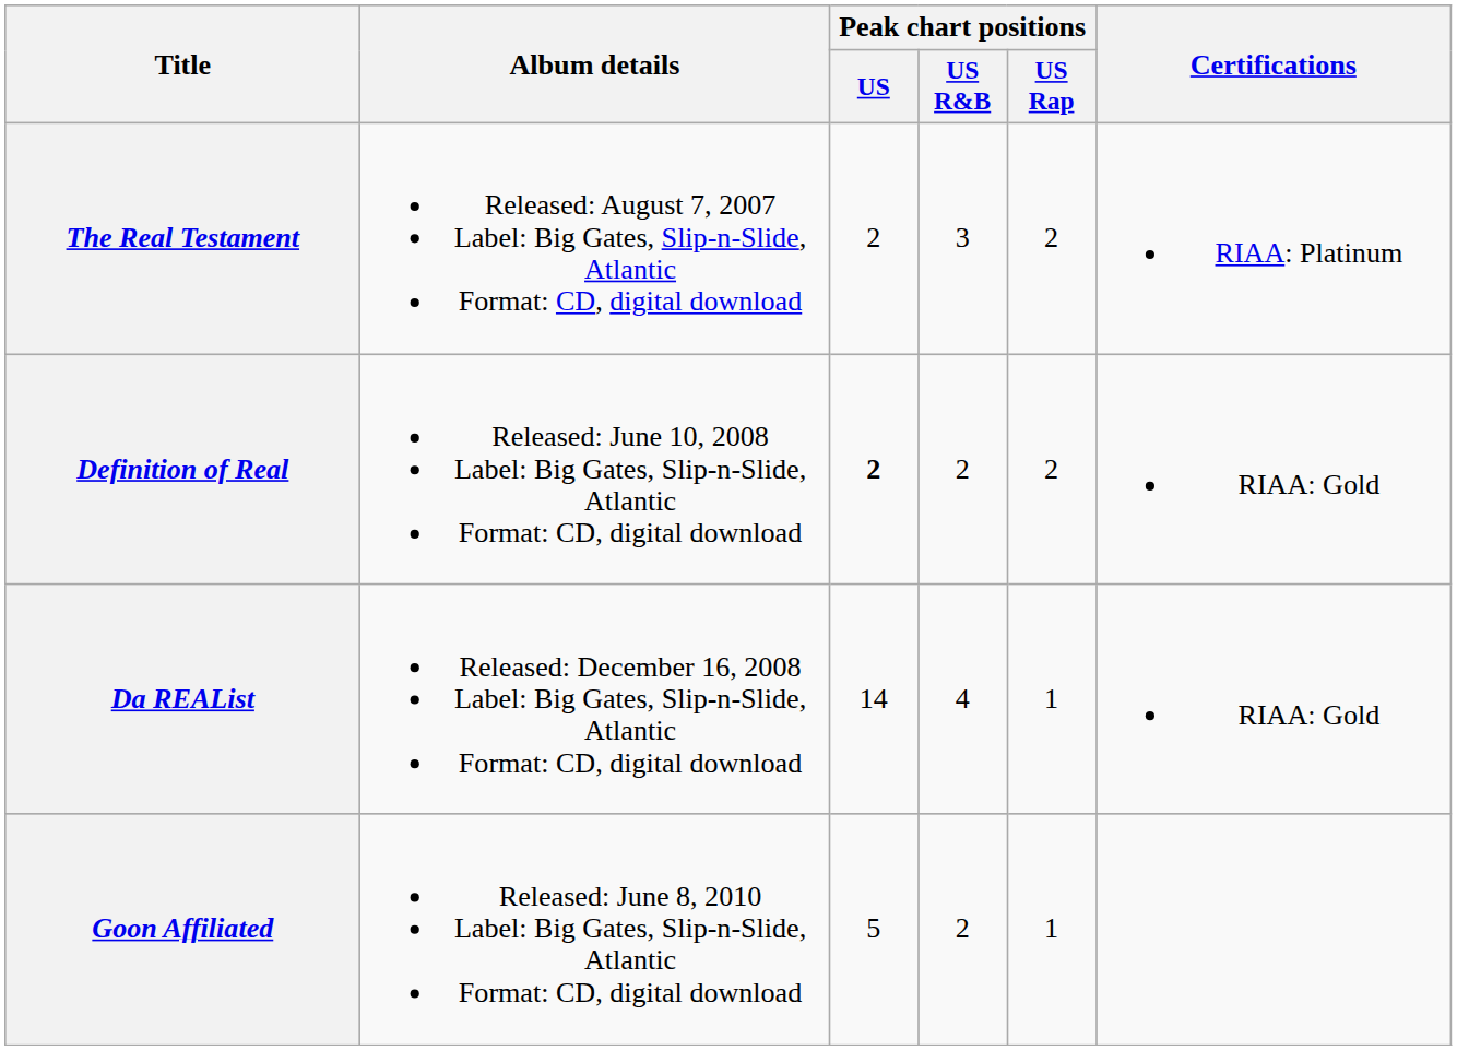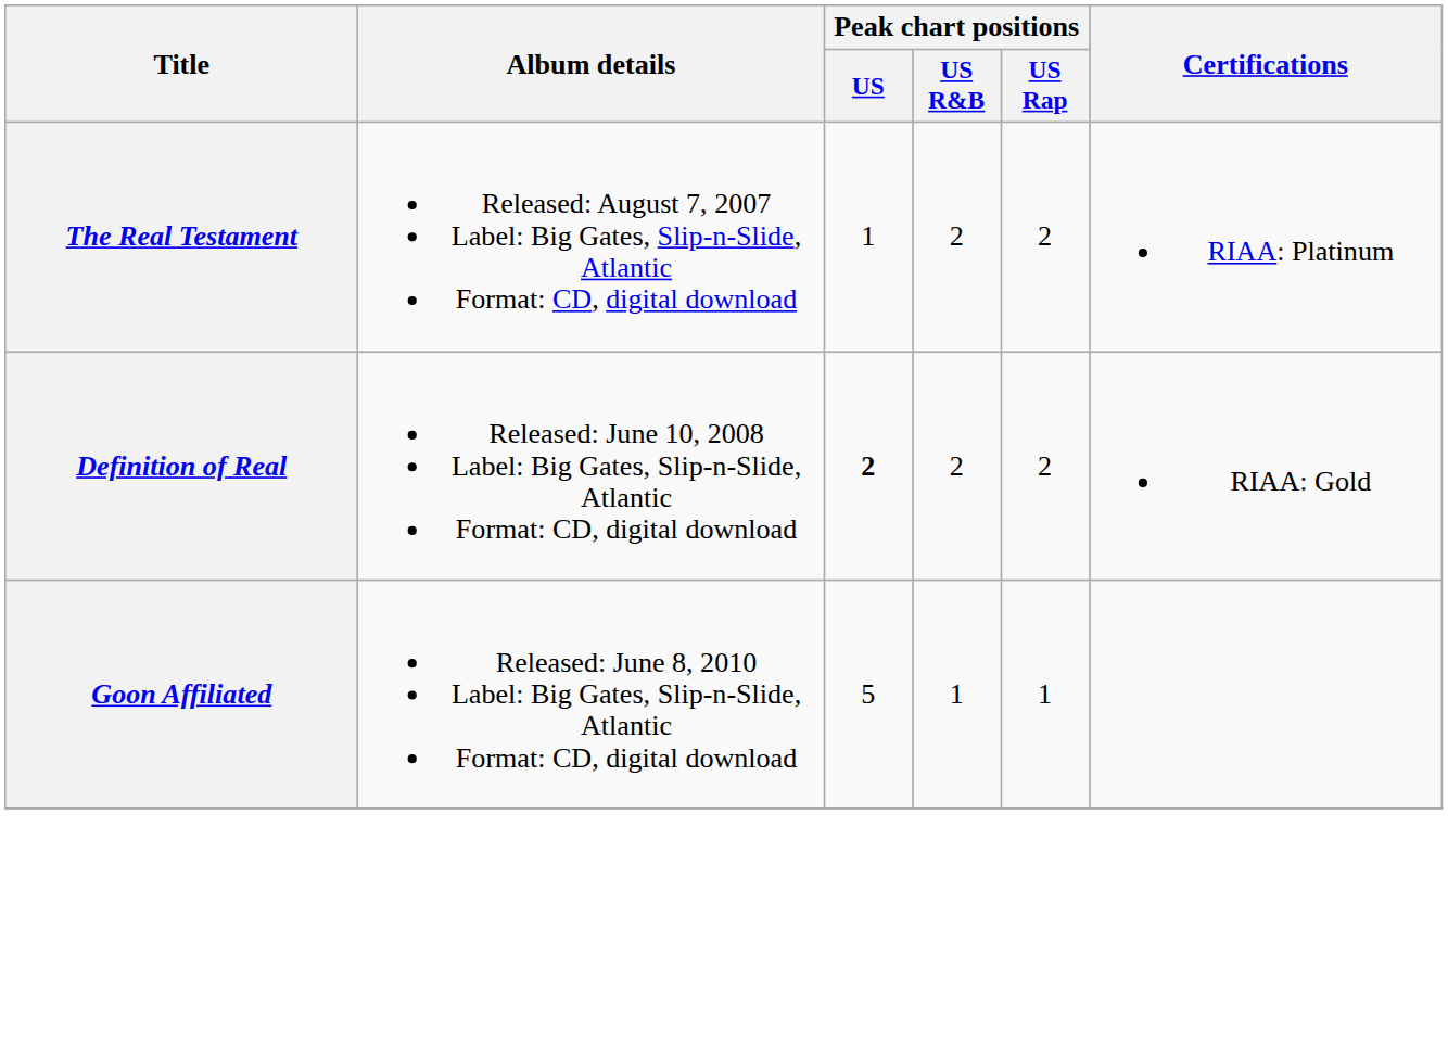 <table class="wikitable plainrowheaders" style="text-align:center;">
 <tr>
 <th scope="col" rowspan="2" style="width:12em;">Title</th>
 <th scope="col" rowspan="2" style="width:16em;">Album details</th>
 <th scope="col" colspan="3">Peak chart positions</th>
 <th scope="col" rowspan="2" style="width:12em;"><a href='#'>Certifications</a></th>
 </tr>
 <tr>
 <th style="width:3em;font-size:90%;"><a href='#'>US</a><br></th>
 <th style="width:3em;font-size:90%;"><a href='#'>US<br>R&B</a><br></th>
 <th style="width:3em;font-size:90%;"><a href='#'>US<br>Rap</a><br></th>
 </tr>
 <tr>
 <th scope="row"><em><a href='#'>The Real Testament</a></em></th>
 <td><br><ul><li>Released: August 7, 2007</li><li>Label: Big Gates, <a href='#'>Slip-n-Slide</a>, <a href='#'>Atlantic</a></li><li>Format: <a href='#'>CD</a>, <a href='#'>digital download</a></li></ul></td>
+<td>1</td>
 <td>2</td>
-<td>3</td>
 <td>2</td>
 <td><br><ul><li><a href='#'>RIAA</a>: Platinum</li></ul></td>
 </tr>
 <tr>
 <th scope="row"><em><a href='#'>Definition of Real</a></em></th>
 <td><br><ul><li>Released: June 10, 2008</li><li>Label: Big Gates, Slip-n-Slide, Atlantic</li><li>Format: CD, digital download</li></ul></td>
 <td><strong>2</strong></td>
 <td>2</td>
 <td>2</td>
 <td><br><ul><li>RIAA: Gold</li></ul></td>
 </tr>
 <tr>
-<th scope="row"><em><a href='#'>Da REAList</a></em></th>
-<td><br><ul><li>Released: December 16, 2008</li><li>Label: Big Gates, Slip-n-Slide, Atlantic</li><li>Format: CD, digital download</li></ul></td>
-<td>14</td>
-<td>4</td>
-<td>1</td>
-<td><br><ul><li>RIAA: Gold</li></ul></td>
-</tr>
-<tr>
 <th scope="row"><em><a href='#'>Goon Affiliated</a></em></th>
 <td><br><ul><li>Released: June 8, 2010</li><li>Label: Big Gates, Slip-n-Slide, Atlantic</li><li>Format: CD, digital download</li></ul></td>
 <td>5</td>
-<td>2</td>
+<td>1</td>
 <td>1</td>
 <td></td>
 </tr>
 <tr>
 </tr>
 </table>
